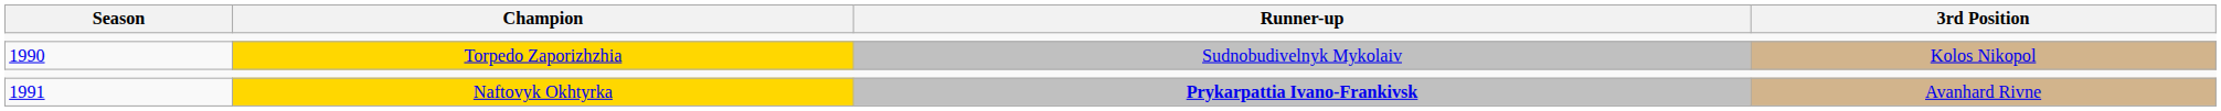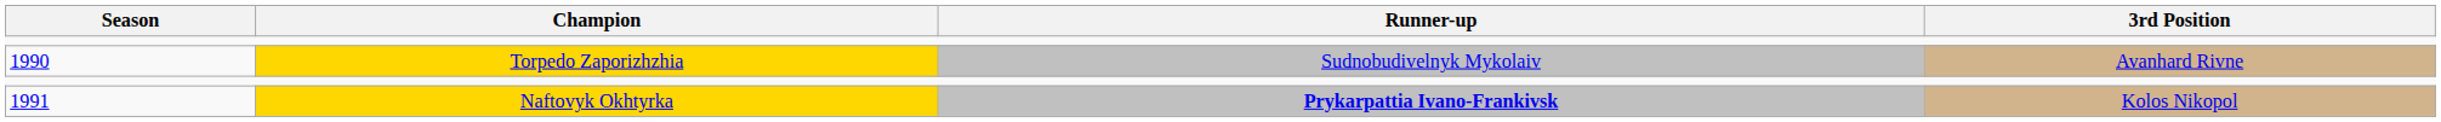 <table class="wikitable" width=100% align=center style="border:2px black;">
 <tr>
 <th>Season</th>
 <th>Champion</th>
 <th>Runner-up</th>
 <th>3rd Position</th>
 </tr>
 <tr>
 <td colspan=5 style="border:1px black;"></td>
 </tr>
 <tr>
 <td><a href='#'>1990</a></td>
 <td align=center bgcolor=gold><a href='#'>Torpedo Zaporizhzhia</a></td>
 <td align=center bgcolor=silver><a href='#'>Sudnobudivelnyk Mykolaiv</a></td>
-<td align=center bgcolor=tan><a href='#'>Kolos Nikopol</a></td>
+<td align=center bgcolor=tan><a href='#'>Avanhard Rivne</a></td>
 </tr>
 <tr>
 <td colspan=5 style="border:1px black;"></td>
 </tr>
 <tr>
 <td><a href='#'>1991</a></td>
 <td align=center bgcolor=gold><a href='#'>Naftovyk Okhtyrka</a></td>
 <td align=center bgcolor=silver><strong><a href='#'>Prykarpattia Ivano-Frankivsk</a></strong></td>
-<td align=center bgcolor=tan><a href='#'>Avanhard Rivne</a></td>
+<td align=center bgcolor=tan><a href='#'>Kolos Nikopol</a></td>
 </tr>
 </table>
